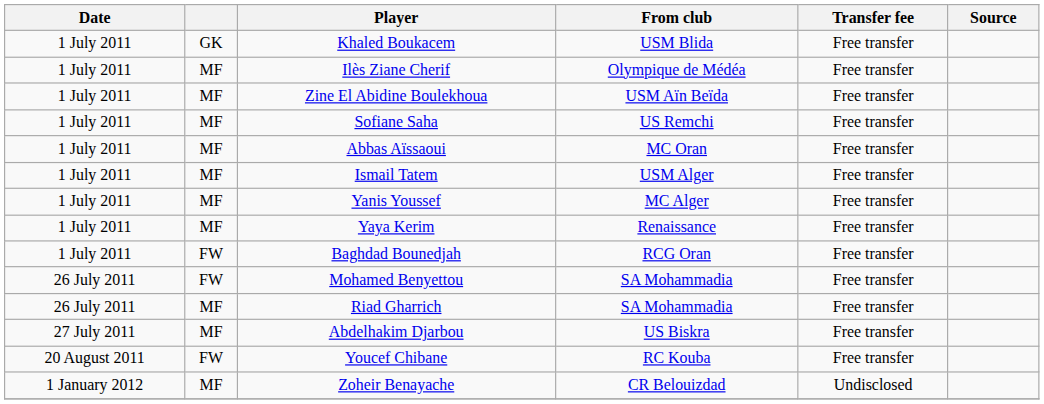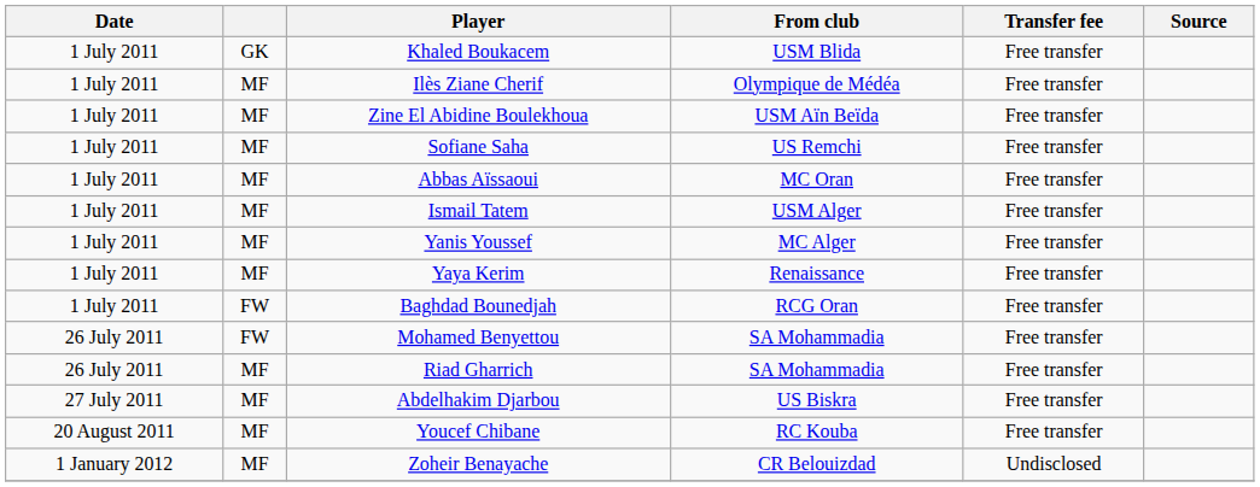 <table class="wikitable sortable" style="width:70%; text-align:center; font-size:85%; text-align:centre;">
 <tr>
 <th>Date</th>
 <th></th>
 <th>Player</th>
 <th>From club</th>
 <th>Transfer fee</th>
 <th>Source</th>
 </tr>
 <tr>
 <td>1 July 2011</td>
 <td>GK</td>
 <td> <a href='#'>Khaled Boukacem</a></td>
 <td><a href='#'>USM Blida</a></td>
 <td>Free transfer</td>
 <td></td>
 </tr>
 <tr>
 <td>1 July 2011</td>
 <td>MF</td>
 <td> <a href='#'>Ilès Ziane Cherif</a></td>
 <td><a href='#'>Olympique de Médéa</a></td>
 <td>Free transfer</td>
 <td></td>
 </tr>
 <tr>
 <td>1 July 2011</td>
 <td>MF</td>
 <td> <a href='#'>Zine El Abidine Boulekhoua</a></td>
 <td><a href='#'>USM Aïn Beïda</a></td>
 <td>Free transfer</td>
 <td></td>
 </tr>
 <tr>
 <td>1 July 2011</td>
 <td>MF</td>
 <td> <a href='#'>Sofiane Saha</a></td>
 <td><a href='#'>US Remchi</a></td>
 <td>Free transfer</td>
 <td></td>
 </tr>
 <tr>
 <td>1 July 2011</td>
 <td>MF</td>
 <td> <a href='#'>Abbas Aïssaoui</a></td>
 <td><a href='#'>MC Oran</a></td>
 <td>Free transfer</td>
 <td></td>
 </tr>
 <tr>
 <td>1 July 2011</td>
 <td>MF</td>
 <td> <a href='#'>Ismail Tatem</a></td>
 <td><a href='#'>USM Alger</a></td>
 <td>Free transfer</td>
 <td></td>
 </tr>
 <tr>
 <td>1 July 2011</td>
 <td>MF</td>
 <td> <a href='#'>Yanis Youssef</a></td>
 <td><a href='#'>MC Alger</a></td>
 <td>Free transfer</td>
 <td></td>
 </tr>
 <tr>
 <td>1 July 2011</td>
 <td>MF</td>
 <td> <a href='#'>Yaya Kerim</a></td>
 <td> <a href='#'>Renaissance</a></td>
 <td>Free transfer</td>
 <td></td>
 </tr>
 <tr>
 <td>1 July 2011</td>
 <td>FW</td>
 <td> <a href='#'>Baghdad Bounedjah</a></td>
 <td><a href='#'>RCG Oran</a></td>
 <td>Free transfer</td>
 <td></td>
 </tr>
 <tr>
 <td>26 July 2011</td>
 <td>FW</td>
 <td> <a href='#'>Mohamed Benyettou</a></td>
 <td><a href='#'>SA Mohammadia</a></td>
 <td>Free transfer</td>
 <td></td>
 </tr>
 <tr>
 <td>26 July 2011</td>
 <td>MF</td>
 <td> <a href='#'>Riad Gharrich</a></td>
 <td><a href='#'>SA Mohammadia</a></td>
 <td>Free transfer</td>
 <td></td>
 </tr>
 <tr>
 <td>27 July 2011</td>
 <td>MF</td>
 <td> <a href='#'>Abdelhakim Djarbou</a></td>
 <td><a href='#'>US Biskra</a></td>
 <td>Free transfer</td>
 <td></td>
 </tr>
 <tr>
 <td>20 August 2011</td>
-<td>FW</td>
+<td>MF</td>
 <td> <a href='#'>Youcef Chibane</a></td>
 <td><a href='#'>RC Kouba</a></td>
 <td>Free transfer</td>
 <td></td>
 </tr>
 <tr>
 <td>1 January 2012</td>
 <td>MF</td>
 <td> <a href='#'>Zoheir Benayache</a></td>
 <td><a href='#'>CR Belouizdad</a></td>
 <td>Undisclosed</td>
 <td></td>
 </tr>
 <tr>
 </tr>
 </table>
